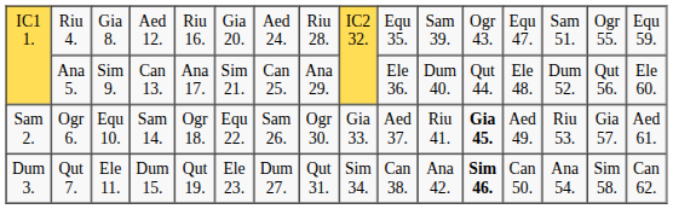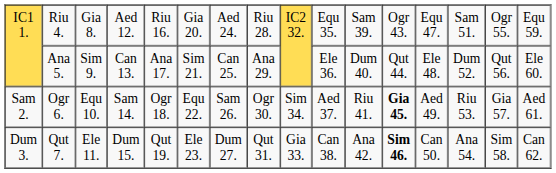 <table style="text-align:center;background:#F8F8F8" | cellspacing="0" cellpadding="5" border="1">
 <tr style="vertical-align:top">
 <td rowspan="2" style="background:#FD5">IC1 <br> 1.</td>
 <td>Riu <br> 4.</td>
 <td>Gia <br> 8.</td>
 <td>Aed <br> 12.</td>
 <td>Riu <br> 16.</td>
 <td>Gia <br> 20.</td>
 <td>Aed <br> 24.</td>
 <td>Riu <br> 28.</td>
 <td rowspan="2" style="background:#FD5">IC2 <br> 32.</td>
 <td>Equ <br> 35.</td>
 <td>Sam <br> 39.</td>
 <td>Ogr <br> 43.</td>
 <td>Equ <br> 47.</td>
 <td>Sam <br> 51.</td>
 <td>Ogr <br> 55.</td>
 <td>Equ <br> 59.</td>
 </tr>
 <tr>
 <td>Ana <br> 5.</td>
 <td>Sim <br> 9.</td>
 <td>Can <br> 13.</td>
 <td>Ana <br> 17.</td>
 <td>Sim <br> 21.</td>
 <td>Can <br> 25.</td>
 <td>Ana <br> 29.</td>
 <td>Ele <br> 36.</td>
 <td>Dum <br> 40.</td>
 <td>Qut <br> 44.</td>
 <td>Ele <br> 48.</td>
 <td>Dum <br> 52.</td>
 <td>Qut <br> 56.</td>
 <td>Ele <br> 60.</td>
 </tr>
 <tr>
 <td>Sam <br> 2.</td>
 <td>Ogr <br> 6.</td>
 <td>Equ <br> 10.</td>
 <td>Sam <br> 14.</td>
 <td>Ogr <br> 18.</td>
 <td>Equ <br> 22.</td>
 <td>Sam <br> 26.</td>
 <td>Ogr <br> 30.</td>
-<td>Gia <br> 33.</td>
+<td>Sim <br> 34.</td>
 <td>Aed <br> 37.</td>
 <td>Riu <br> 41.</td>
 <td><strong>Gia <br> 45.</strong></td>
 <td>Aed <br> 49.</td>
 <td>Riu <br> 53.</td>
 <td>Gia <br> 57.</td>
 <td>Aed <br> 61.</td>
 </tr>
 <tr>
 <td>Dum <br> 3.</td>
 <td>Qut <br> 7.</td>
 <td>Ele <br> 11.</td>
 <td>Dum <br> 15.</td>
 <td>Qut <br> 19.</td>
 <td>Ele <br> 23.</td>
 <td>Dum <br> 27.</td>
 <td>Qut <br> 31.</td>
-<td>Sim <br> 34.</td>
+<td>Gia <br> 33.</td>
 <td>Can <br> 38.</td>
 <td>Ana <br> 42.</td>
 <td><strong>Sim <br> 46.</strong></td>
 <td>Can <br> 50.</td>
 <td>Ana <br> 54.</td>
 <td>Sim <br> 58.</td>
 <td>Can <br> 62.</td>
 </tr>
 </table>
